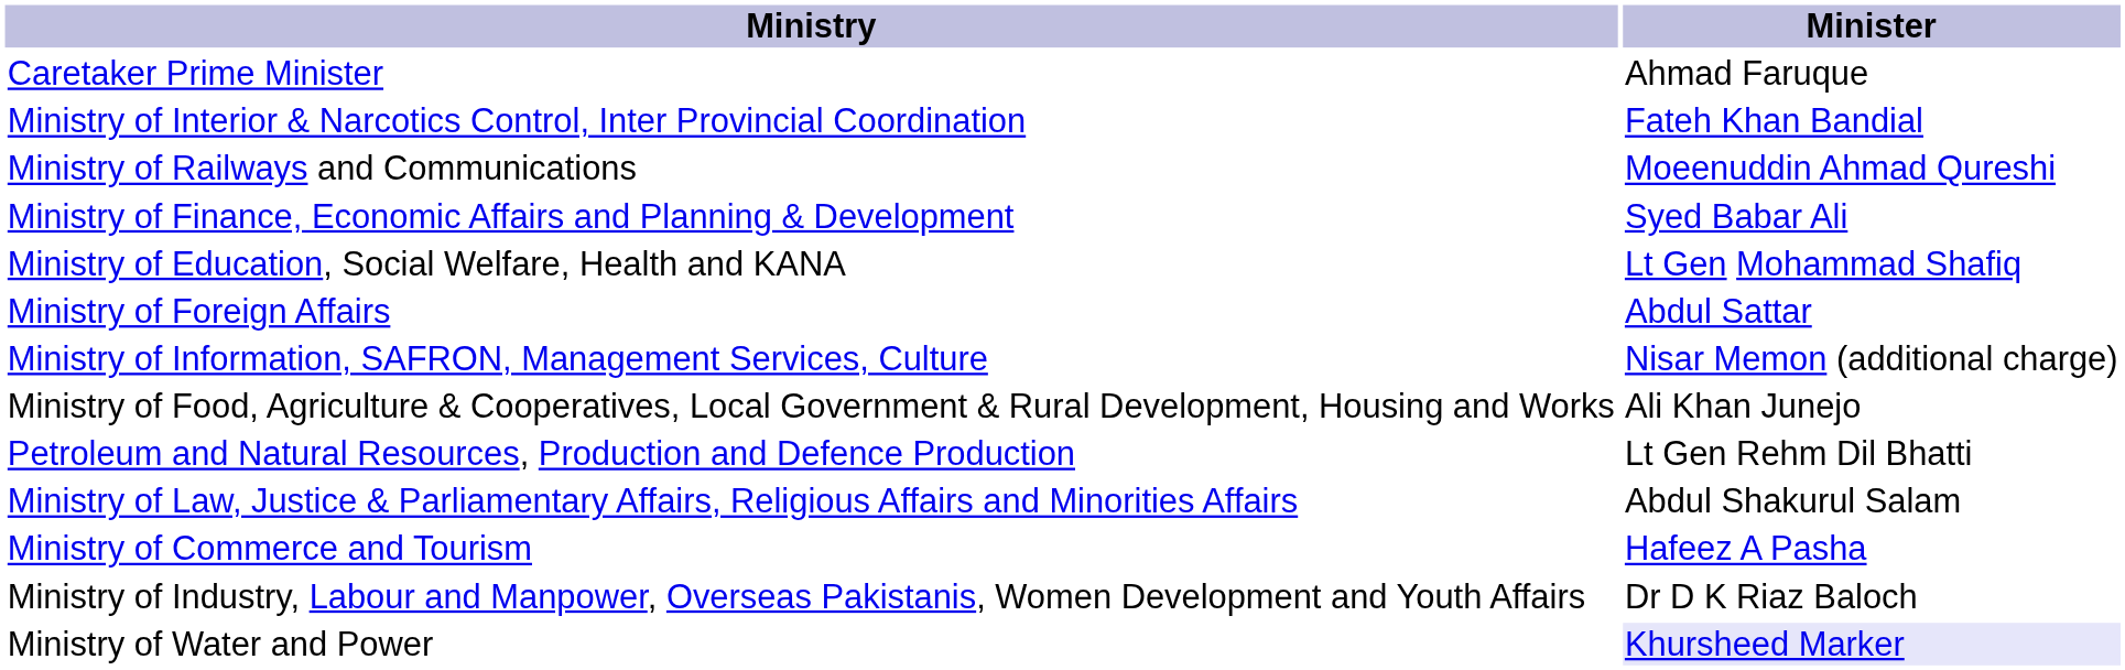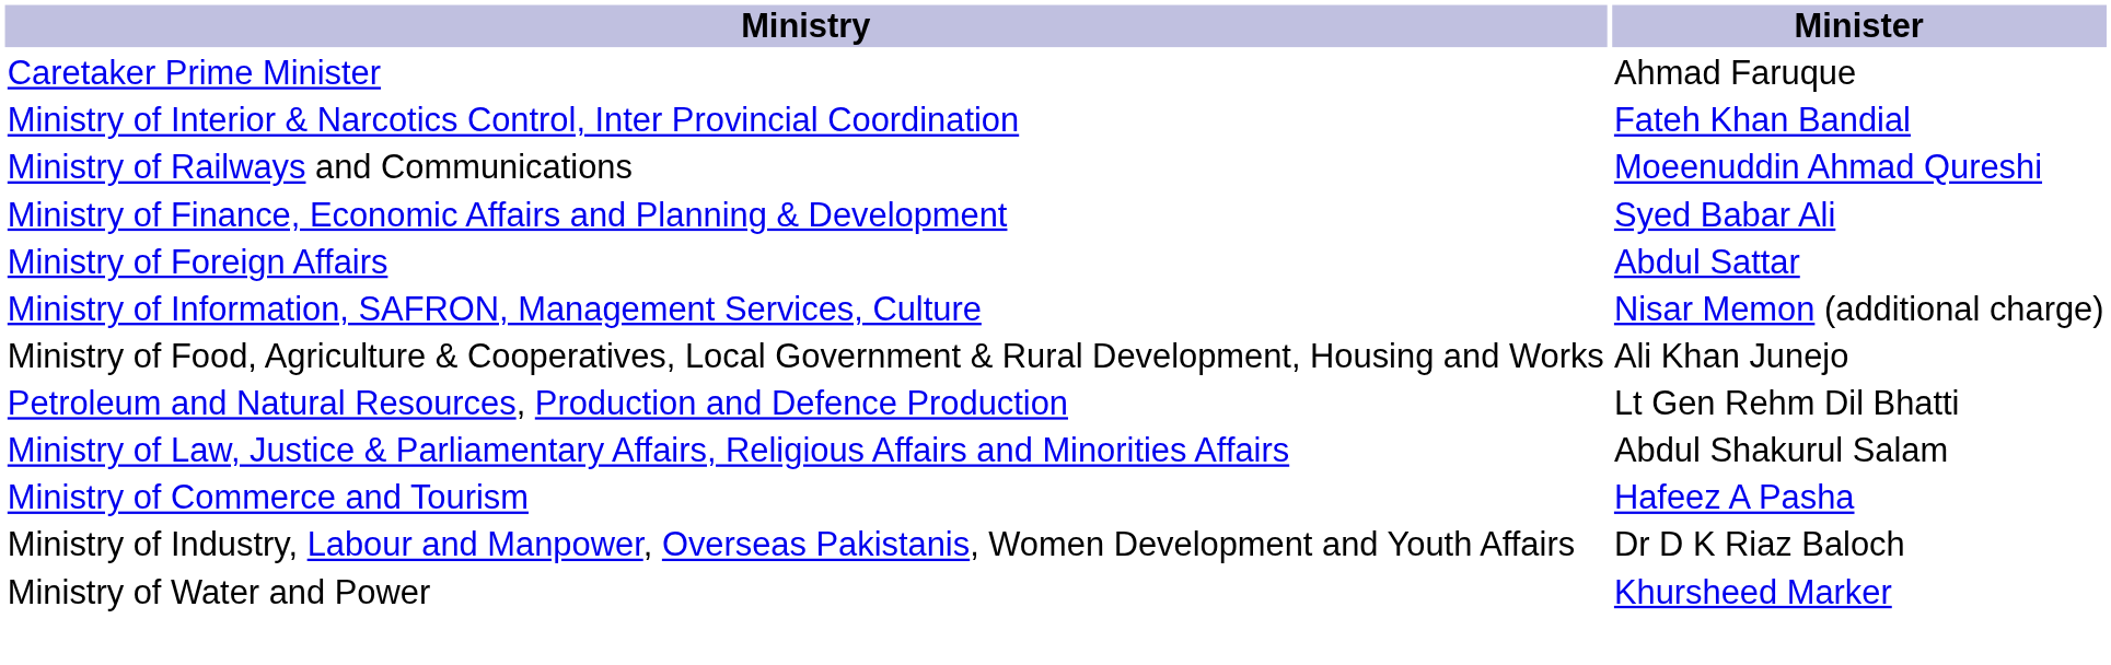 <table class="toccolours" style="margin-bottom: 1em; font-size: 85%;">
 <tr bgcolor="C0C0E0">
 <th>Ministry</th>
 <th>Minister</th>
 </tr>
 <tr>
 <td><a href='#'>Caretaker Prime Minister</a></td>
 <td>Ahmad Faruque</td>
 </tr>
 <tr>
 <td><a href='#'>Ministry of Interior & Narcotics Control, Inter Provincial Coordination</a></td>
 <td><a href='#'>Fateh Khan Bandial</a></td>
 </tr>
 <tr>
 <td><a href='#'>Ministry of Railways</a> and Communications</td>
 <td><a href='#'>Moeenuddin Ahmad Qureshi</a></td>
 </tr>
 <tr>
 <td><a href='#'>Ministry of Finance, Economic Affairs and Planning & Development</a></td>
 <td><a href='#'>Syed Babar Ali</a></td>
-</tr>
-<tr>
-<td><a href='#'>Ministry of Education</a>, Social Welfare, Health and KANA</td>
-<td><a href='#'>Lt Gen</a> <a href='#'>Mohammad Shafiq</a></td>
 </tr>
 <tr>
 <td><a href='#'>Ministry of Foreign Affairs</a></td>
 <td><a href='#'>Abdul Sattar</a></td>
 </tr>
 <tr>
 <td><a href='#'>Ministry of Information, SAFRON, Management Services, Culture</a></td>
 <td><a href='#'>Nisar Memon</a> (additional charge)</td>
 </tr>
 <tr>
 <td>Ministry of Food, Agriculture & Cooperatives, Local Government & Rural Development, Housing and Works</td>
 <td>Ali Khan Junejo</td>
 </tr>
 <tr>
 <td><a href='#'>Petroleum and Natural Resources</a>, <a href='#'>Production and Defence Production</a></td>
 <td>Lt Gen Rehm Dil Bhatti</td>
 </tr>
 <tr>
 <td><a href='#'>Ministry of Law, Justice & Parliamentary Affairs, Religious Affairs and Minorities Affairs</a></td>
 <td>Abdul Shakurul Salam</td>
 </tr>
 <tr>
 <td><a href='#'>Ministry of Commerce and Tourism</a></td>
 <td><a href='#'>Hafeez A Pasha</a></td>
 </tr>
 <tr>
 <td>Ministry of Industry, <a href='#'>Labour and Manpower</a>, <a href='#'>Overseas Pakistanis</a>, Women Development and Youth Affairs</td>
 <td>Dr D K Riaz Baloch</td>
 </tr>
 <tr>
 <td>Ministry of Water and Power</td>
-<td style="background: lavender;"><a href='#'>Khursheed Marker</a></td>
+<td><a href='#'>Khursheed Marker</a></td>
 </tr>
 </table>
